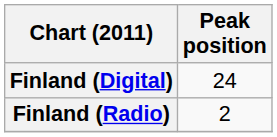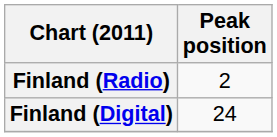 <table class="wikitable sortable plainrowheaders">
 <tr>
 <th>Chart (2011)</th>
 <th>Peak<br>position</th>
 </tr>
 <tr>
+<th scope="row">Finland (<a href='#'>Radio</a>)</th>
+<td style="text-align:center;">2</td>
+</tr>
+<tr>
 <th scope="row">Finland (<a href='#'>Digital</a>)</th>
 <td style="text-align:center;">24</td>
 </tr>
 <tr>
-<th scope="row">Finland (<a href='#'>Radio</a>)</th>
-<td style="text-align:center;">2</td>
-</tr>
-<tr>
 </tr>
 </table>
